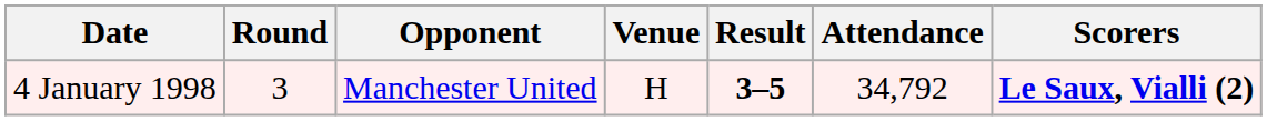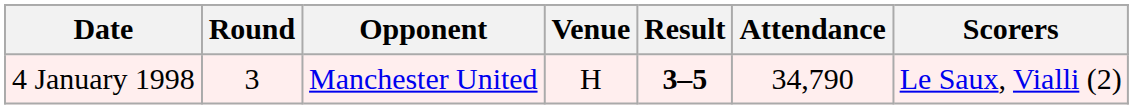 <table class="wikitable sortable" style="font-size:95%; text-align:center">
 <tr>
 <th>Date</th>
 <th>Round</th>
 <th>Opponent</th>
 <th>Venue</th>
 <th>Result</th>
 <th>Attendance</th>
 <th>Scorers</th>
 </tr>
 <tr bgcolor = "#FFEEEE">
 <td>4 January 1998</td>
 <td>3</td>
 <td><a href='#'>Manchester United</a></td>
 <td>H</td>
 <td><strong>3–5</strong></td>
-<td>34,792</td>
-<td><strong><a href='#'>Le Saux</a>, <a href='#'>Vialli</a> (2)</strong></td>
+<td>34,790</td>
+<td><a href='#'>Le Saux</a>, <a href='#'>Vialli</a> (2)</td>
 </tr>
 </table>
